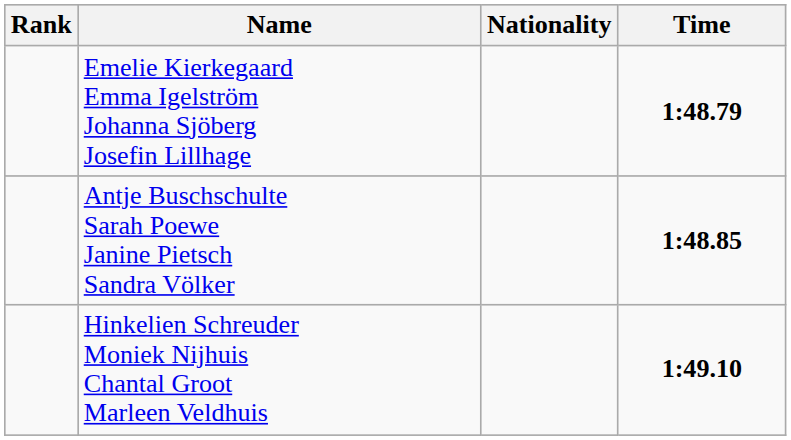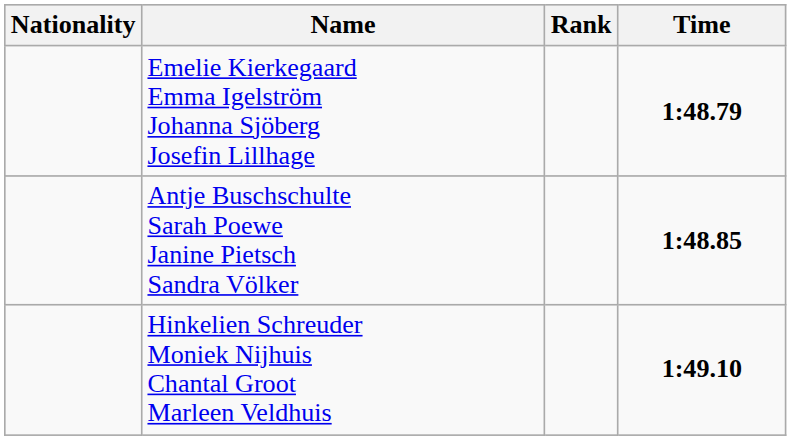 <table class="wikitable">
 <tr>
+<th>Nationality</th>
+<th style="width: 15em">Name</th>
 <th>Rank</th>
-<th style="width: 15em">Name</th>
-<th>Nationality</th>
 <th style="width: 6em">Time</th>
 </tr>
 <tr>
+<td></td>
+<td><a href='#'>Emelie Kierkegaard</a><br><a href='#'>Emma Igelström</a><br><a href='#'>Johanna Sjöberg</a><br><a href='#'>Josefin Lillhage</a></td>
 <td align="center"></td>
-<td><a href='#'>Emelie Kierkegaard</a><br><a href='#'>Emma Igelström</a><br><a href='#'>Johanna Sjöberg</a><br><a href='#'>Josefin Lillhage</a></td>
-<td></td>
 <td align="center"><strong>1:48.79</strong></td>
 </tr>
 <tr>
+<td></td>
+<td><a href='#'>Antje Buschschulte</a><br><a href='#'>Sarah Poewe</a><br><a href='#'>Janine Pietsch</a><br><a href='#'>Sandra Völker</a></td>
 <td align="center"></td>
-<td><a href='#'>Antje Buschschulte</a><br><a href='#'>Sarah Poewe</a><br><a href='#'>Janine Pietsch</a><br><a href='#'>Sandra Völker</a></td>
-<td></td>
 <td align="center"><strong>1:48.85</strong></td>
 </tr>
 <tr>
+<td></td>
+<td><a href='#'>Hinkelien Schreuder</a><br><a href='#'>Moniek Nijhuis</a><br><a href='#'>Chantal Groot</a><br><a href='#'>Marleen Veldhuis</a></td>
 <td align="center"></td>
-<td><a href='#'>Hinkelien Schreuder</a><br><a href='#'>Moniek Nijhuis</a><br><a href='#'>Chantal Groot</a><br><a href='#'>Marleen Veldhuis</a></td>
-<td></td>
 <td align="center"><strong>1:49.10</strong></td>
 </tr>
 </table>
